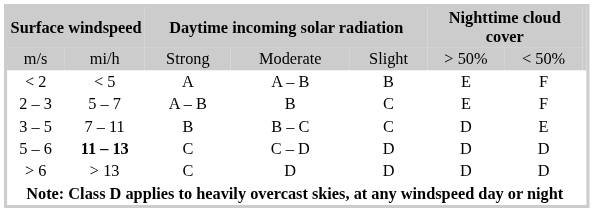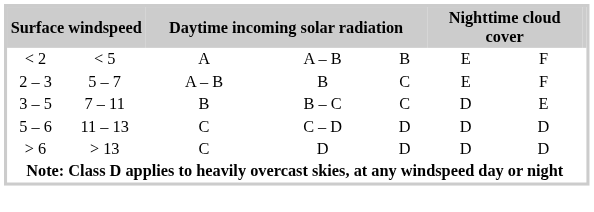 <table cellpadding="2" cellspacing="0" width="92%" style="border:3px solid #cccccc;">
 <tr bgcolor="#cccccc">
 <th colspan="2" width="24%">Surface windspeed</th>
 <th colspan="3" width="49%">Daytime incoming solar radiation</th>
 <th colspan="2" width="27%">Nighttime cloud cover</th>
 <th></th>
-</tr>
-<tr bgcolor="#cccccc">
-<td align=center>m/s</td>
-<td align=center>mi/h</td>
-<td align=center>Strong</td>
-<td align=center>Moderate</td>
-<td align=center>Slight</td>
-<td align=center>> 50%</td>
-<td align=center>< 50%</td>
-<td></td>
 </tr>
 <tr>
 <td align=center>< 2</td>
 <td align=center>< 5</td>
 <td align=center>A</td>
 <td align=center>A – B</td>
 <td align=center>B</td>
 <td align=center>E</td>
 <td align=center>F</td>
 <td></td>
 </tr>
 <tr>
 <td align=center>2 – 3</td>
 <td align=center>5 – 7</td>
 <td align=center>A – B</td>
 <td align=center>B</td>
 <td align=center>C</td>
 <td align=center>E</td>
 <td align=center>F</td>
 <td></td>
 </tr>
 <tr>
 <td align=center>3 – 5</td>
 <td align=center>7 – 11</td>
 <td align=center>B</td>
 <td align=center>B – C</td>
 <td align=center>C</td>
 <td align=center>D</td>
 <td align=center>E</td>
 <td></td>
 </tr>
 <tr>
 <td align=center>5 – 6</td>
-<td align=center><strong>11 – 13</strong></td>
+<td align=center>11 – 13</td>
 <td align=center>C</td>
 <td align=center>C – D</td>
 <td align=center>D</td>
 <td align=center>D</td>
 <td align=center>D</td>
 <td></td>
 </tr>
 <tr>
 <td align=center>> 6</td>
 <td align=center>> 13</td>
 <td align=center>C</td>
 <td align=center>D</td>
 <td align=center>D</td>
 <td align=center>D</td>
 <td align=center>D</td>
 <td></td>
 </tr>
 <tr>
 <th colspan="7">Note: Class D applies to heavily overcast skies, at any windspeed day or night</th>
 <th></th>
 </tr>
 </table>
